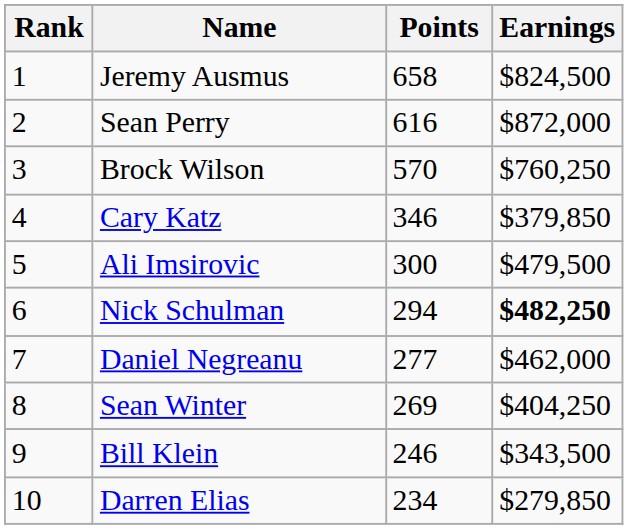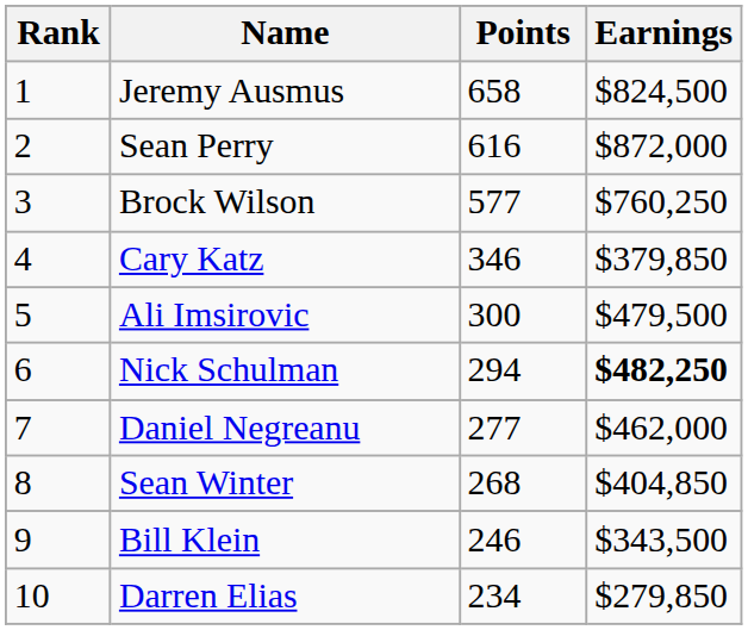 <table class="wikitable">
 <tr>
 <th style="width:40px;">Rank</th>
 <th style="width:150px;">Name</th>
 <th style="width:50px;">Points</th>
 <th style="width:50px;">Earnings</th>
 </tr>
 <tr>
 <td>1</td>
 <td> Jeremy Ausmus</td>
 <td>658</td>
 <td>$824,500</td>
 </tr>
 <tr>
 <td>2</td>
 <td> Sean Perry</td>
 <td>616</td>
 <td>$872,000</td>
 </tr>
 <tr>
 <td>3</td>
 <td> Brock Wilson</td>
-<td>570</td>
+<td>577</td>
 <td>$760,250</td>
 </tr>
 <tr>
 <td>4</td>
 <td> <a href='#'>Cary Katz</a></td>
 <td>346</td>
 <td>$379,850</td>
 </tr>
 <tr>
 <td>5</td>
 <td> <a href='#'>Ali Imsirovic</a></td>
 <td>300</td>
 <td>$479,500</td>
 </tr>
 <tr>
 <td>6</td>
 <td> <a href='#'>Nick Schulman</a></td>
 <td>294</td>
 <td><strong>$482,250</strong></td>
 </tr>
 <tr>
 <td>7</td>
 <td> <a href='#'>Daniel Negreanu</a></td>
 <td>277</td>
 <td>$462,000</td>
 </tr>
 <tr>
 <td>8</td>
 <td> <a href='#'>Sean Winter</a></td>
-<td>269</td>
-<td>$404,250</td>
+<td>268</td>
+<td>$404,850</td>
 </tr>
 <tr>
 <td>9</td>
 <td> <a href='#'>Bill Klein</a></td>
 <td>246</td>
 <td>$343,500</td>
 </tr>
 <tr>
 <td>10</td>
 <td> <a href='#'>Darren Elias</a></td>
 <td>234</td>
 <td>$279,850</td>
 </tr>
 </table>
